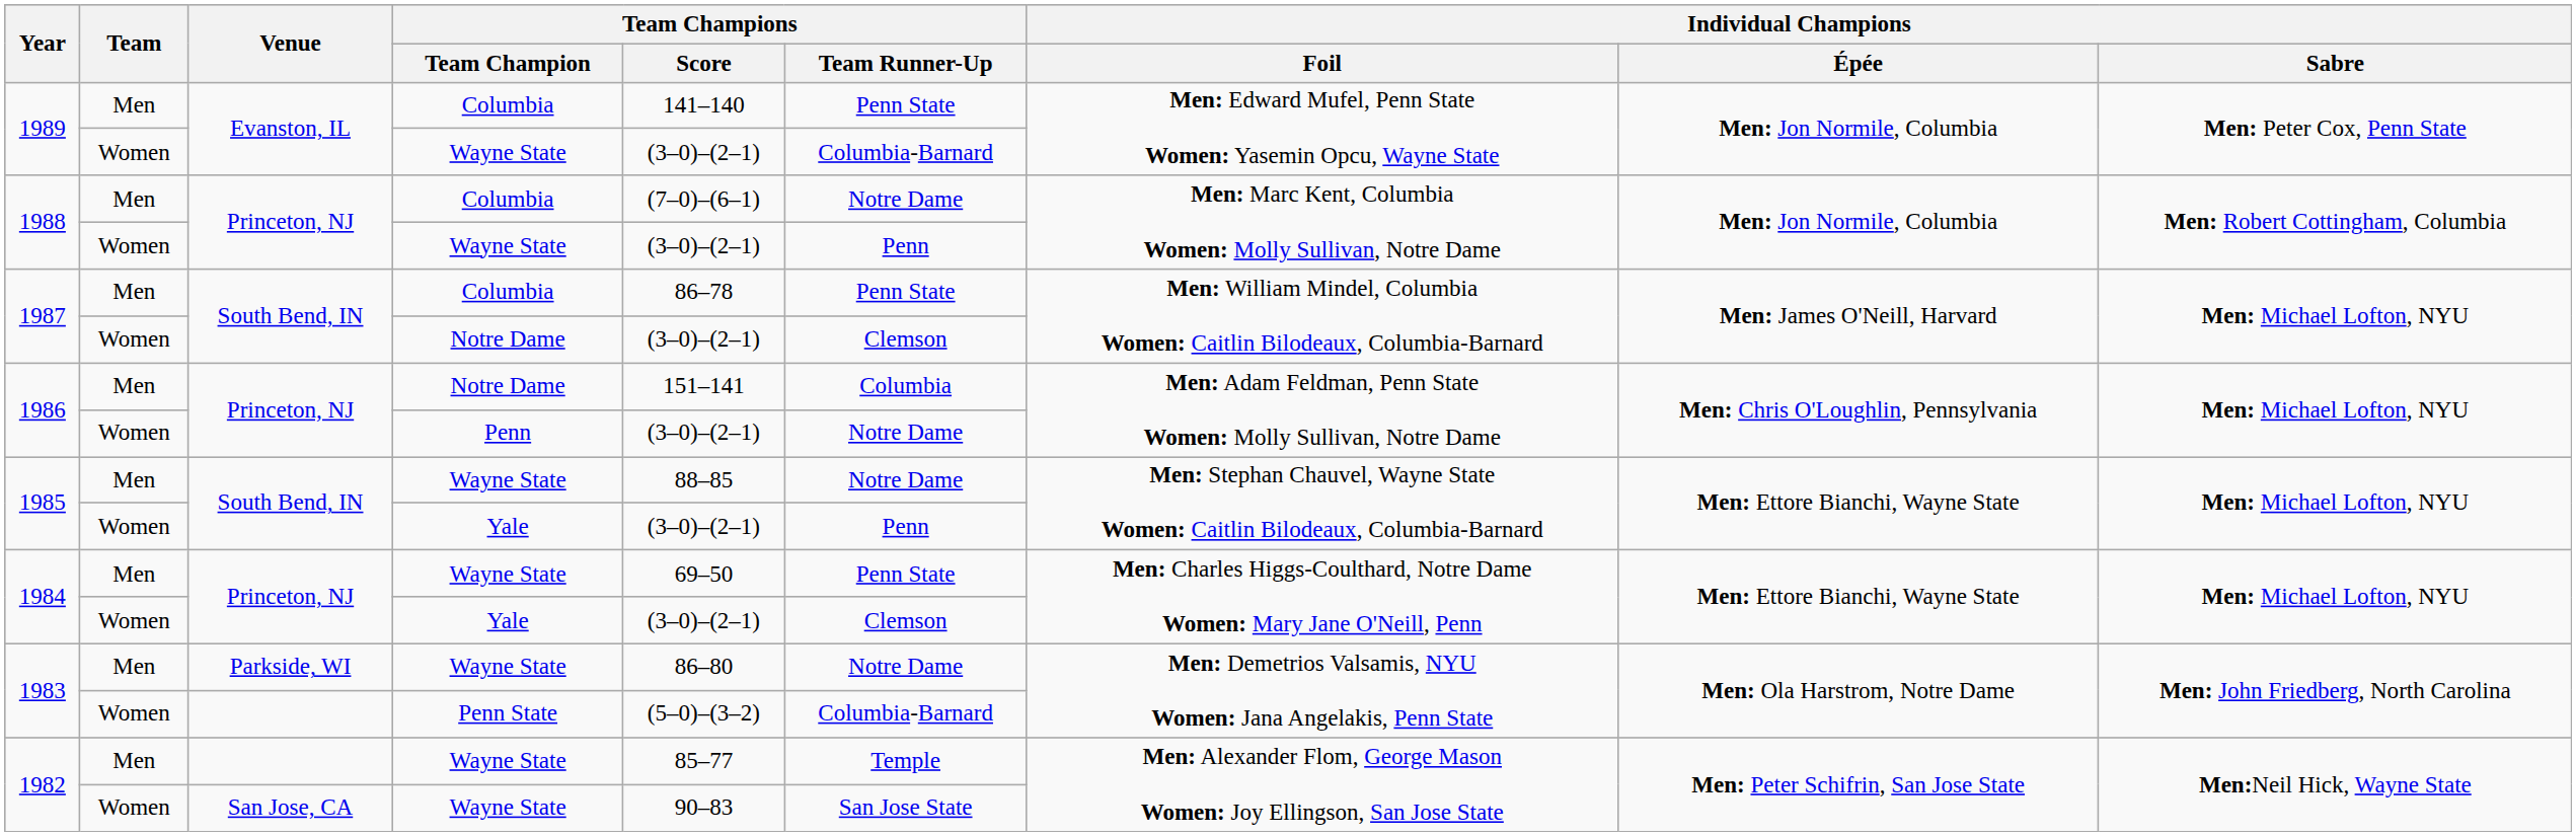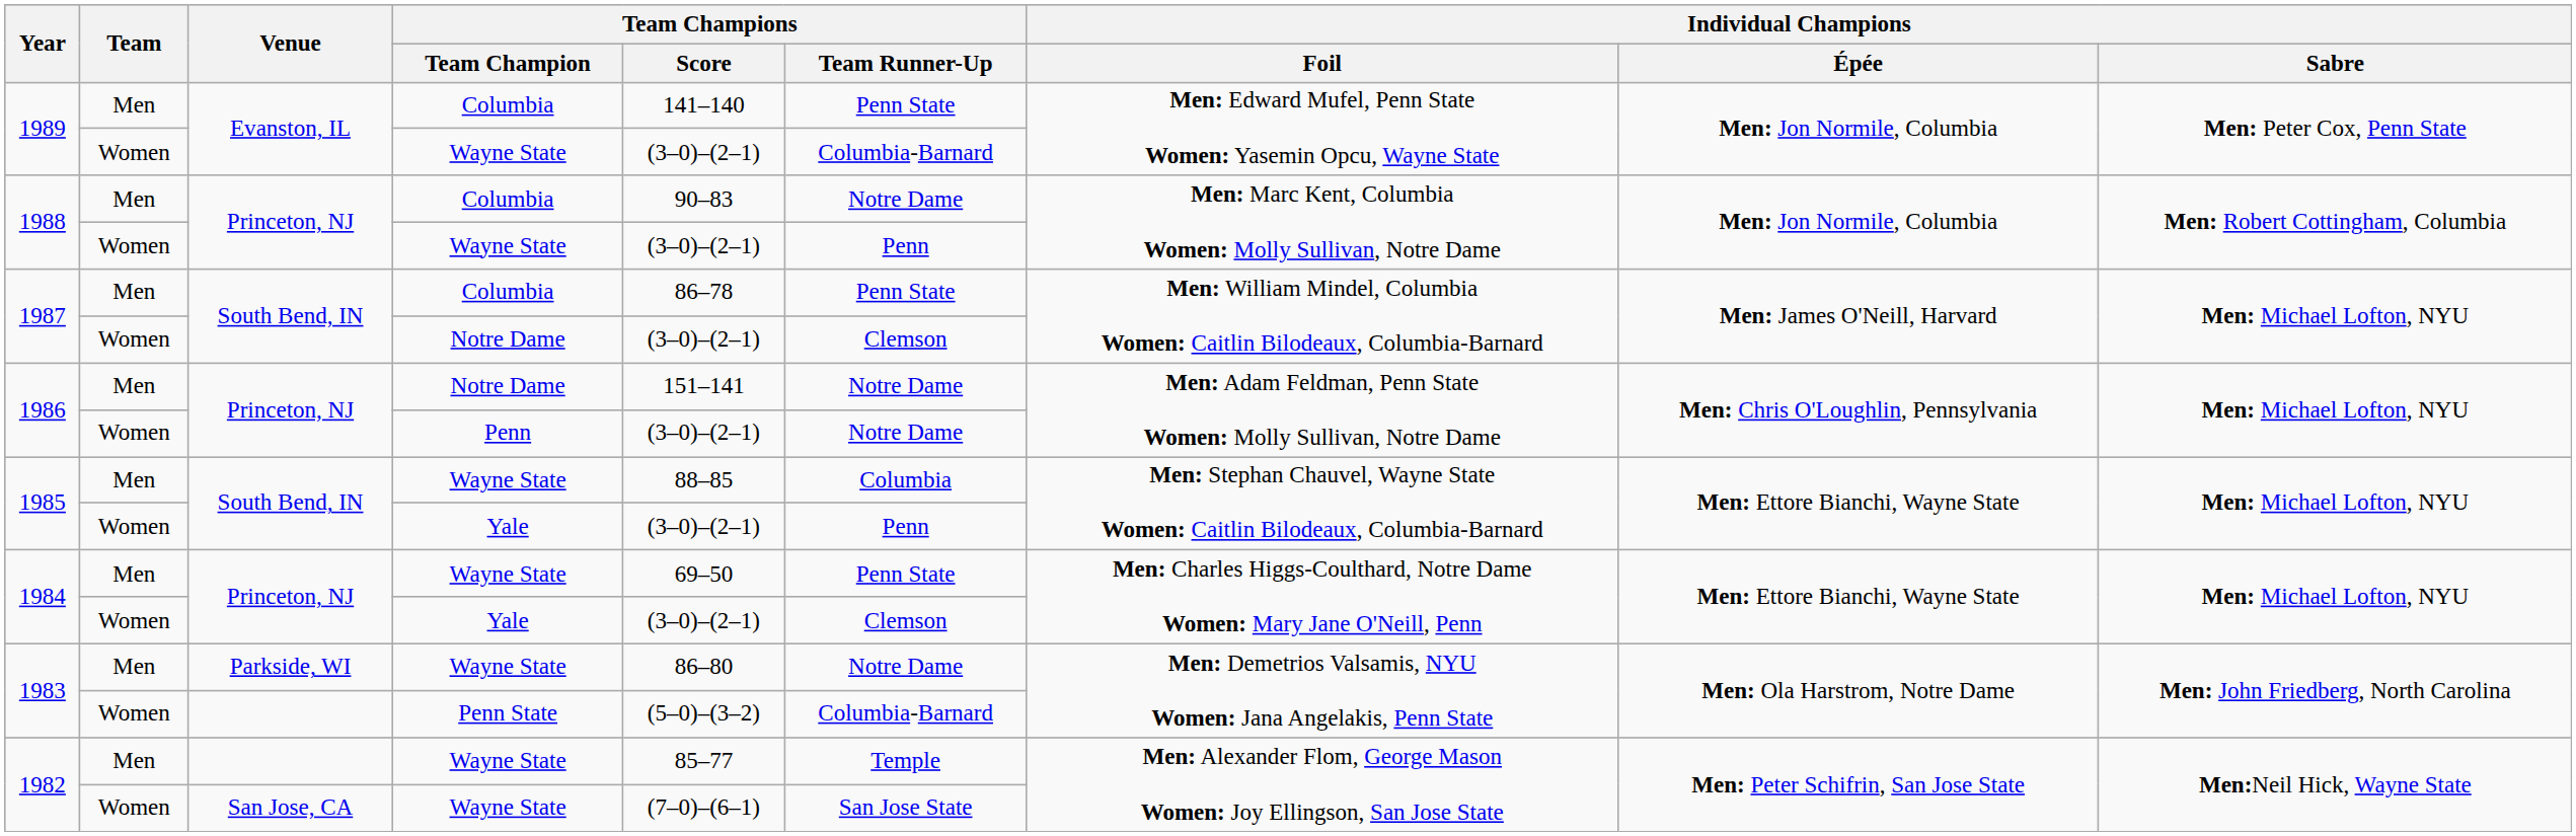 <table class="wikitable" style="font-size:90%; width: 100%; text-align: center;">
 <tr>
 <th rowspan=2>Year</th>
 <th rowspan=2>Team</th>
 <th rowspan=2>Venue</th>
 <th colspan=3>Team Champions</th>
 <th colspan=3>Individual Champions</th>
 </tr>
 <tr>
 <th>Team Champion</th>
 <th>Score</th>
 <th>Team Runner-Up</th>
 <th>Foil</th>
 <th>Épée</th>
 <th>Sabre</th>
 </tr>
 <tr>
 <td rowspan=2><a href='#'>1989</a></td>
 <td>Men</td>
 <td rowspan=2><a href='#'>Evanston, IL</a></td>
 <td><a href='#'>Columbia</a></td>
 <td>141–140</td>
 <td><a href='#'>Penn State</a></td>
 <td rowspan=2><strong>Men:</strong> Edward Mufel, Penn State<br><br><strong>Women:</strong> Yasemin Opcu, <a href='#'>Wayne State</a></td>
 <td rowspan=2><strong>Men:</strong> <a href='#'>Jon Normile</a>, Columbia</td>
 <td rowspan=2><strong>Men:</strong> Peter Cox, <a href='#'>Penn State</a></td>
 </tr>
 <tr>
 <td>Women</td>
 <td><a href='#'>Wayne State</a></td>
 <td>(3–0)–(2–1)</td>
 <td><a href='#'>Columbia</a>-<a href='#'>Barnard</a></td>
 </tr>
 <tr>
 <td rowspan=2><a href='#'>1988</a></td>
 <td>Men</td>
 <td rowspan=2><a href='#'>Princeton, NJ</a></td>
 <td><a href='#'>Columbia</a></td>
-<td>(7–0)–(6–1)</td>
+<td>90–83</td>
 <td><a href='#'>Notre Dame</a></td>
 <td rowspan=2><strong>Men:</strong> Marc Kent, Columbia<br><br><strong>Women:</strong> <a href='#'>Molly Sullivan</a>, Notre Dame</td>
 <td rowspan=2><strong>Men:</strong> <a href='#'>Jon Normile</a>, Columbia</td>
 <td rowspan=2><strong>Men:</strong> <a href='#'>Robert Cottingham</a>, Columbia</td>
 </tr>
 <tr>
 <td>Women</td>
 <td><a href='#'>Wayne State</a></td>
 <td>(3–0)–(2–1)</td>
 <td><a href='#'>Penn</a></td>
 </tr>
 <tr>
 <td rowspan=2><a href='#'>1987</a></td>
 <td>Men</td>
 <td rowspan=2><a href='#'>South Bend, IN</a></td>
 <td><a href='#'>Columbia</a></td>
 <td>86–78</td>
 <td><a href='#'>Penn State</a></td>
 <td rowspan=2><strong>Men:</strong> William Mindel, Columbia<br><br><strong>Women:</strong> <a href='#'>Caitlin Bilodeaux</a>, Columbia-Barnard</td>
 <td rowspan=2><strong>Men:</strong> James O'Neill, Harvard</td>
 <td rowspan=2><strong>Men:</strong> <a href='#'>Michael Lofton</a>, NYU</td>
 </tr>
 <tr>
 <td>Women</td>
 <td><a href='#'>Notre Dame</a></td>
 <td>(3–0)–(2–1)</td>
 <td><a href='#'>Clemson</a></td>
 </tr>
 <tr>
 <td rowspan=2><a href='#'>1986</a></td>
 <td>Men</td>
 <td rowspan=2><a href='#'>Princeton, NJ</a></td>
 <td><a href='#'>Notre Dame</a></td>
 <td>151–141</td>
-<td><a href='#'>Columbia</a></td>
+<td><a href='#'>Notre Dame</a></td>
 <td rowspan=2><strong>Men:</strong> Adam Feldman, Penn State<br><br><strong>Women:</strong> Molly Sullivan, Notre Dame</td>
 <td rowspan=2><strong>Men:</strong> <a href='#'>Chris O'Loughlin</a>, Pennsylvania</td>
 <td rowspan=2><strong>Men:</strong> <a href='#'>Michael Lofton</a>, NYU</td>
 </tr>
 <tr>
 <td>Women</td>
 <td><a href='#'>Penn</a></td>
 <td>(3–0)–(2–1)</td>
 <td><a href='#'>Notre Dame</a></td>
 </tr>
 <tr>
 <td rowspan=2><a href='#'>1985</a></td>
 <td>Men</td>
 <td rowspan=2><a href='#'>South Bend, IN</a></td>
 <td><a href='#'>Wayne State</a></td>
 <td>88–85</td>
-<td><a href='#'>Notre Dame</a></td>
+<td><a href='#'>Columbia</a></td>
 <td rowspan=2><strong>Men:</strong> Stephan Chauvel, Wayne State<br><br><strong>Women:</strong> <a href='#'>Caitlin Bilodeaux</a>, Columbia-Barnard</td>
 <td rowspan=2><strong>Men:</strong> Ettore Bianchi, Wayne State</td>
 <td rowspan=2><strong>Men:</strong> <a href='#'>Michael Lofton</a>, NYU</td>
 </tr>
 <tr>
 <td>Women</td>
 <td><a href='#'>Yale</a></td>
 <td>(3–0)–(2–1)</td>
 <td><a href='#'>Penn</a></td>
 </tr>
 <tr>
 <td rowspan=2><a href='#'>1984</a></td>
 <td>Men</td>
 <td rowspan=2><a href='#'>Princeton, NJ</a></td>
 <td><a href='#'>Wayne State</a></td>
 <td>69–50</td>
 <td><a href='#'>Penn State</a></td>
 <td rowspan=2><strong>Men:</strong> Charles Higgs-Coulthard, Notre Dame<br><br><strong>Women:</strong> <a href='#'>Mary Jane O'Neill</a>, <a href='#'>Penn</a></td>
 <td rowspan=2><strong>Men:</strong> Ettore Bianchi, Wayne State</td>
 <td rowspan=2><strong>Men:</strong> <a href='#'>Michael Lofton</a>, NYU</td>
 </tr>
 <tr>
 <td>Women</td>
 <td><a href='#'>Yale</a></td>
 <td>(3–0)–(2–1)</td>
 <td><a href='#'>Clemson</a></td>
 </tr>
 <tr>
 <td rowspan=2><a href='#'>1983</a></td>
 <td>Men</td>
 <td><a href='#'>Parkside, WI</a></td>
 <td><a href='#'>Wayne State</a></td>
 <td>86–80</td>
 <td><a href='#'>Notre Dame</a></td>
 <td rowspan=2><strong>Men:</strong> Demetrios Valsamis, <a href='#'>NYU</a><br><br><strong>Women:</strong> Jana Angelakis, <a href='#'>Penn State</a></td>
 <td rowspan=2><strong>Men:</strong> Ola Harstrom, Notre Dame</td>
 <td rowspan=2><strong>Men:</strong> <a href='#'>John Friedberg</a>, North Carolina</td>
 </tr>
 <tr>
 <td>Women</td>
 <td></td>
 <td><a href='#'>Penn State</a></td>
 <td>(5–0)–(3–2)</td>
 <td><a href='#'>Columbia</a>-<a href='#'>Barnard</a></td>
 </tr>
 <tr>
 <td rowspan=2><a href='#'>1982</a></td>
 <td>Men</td>
 <td></td>
 <td><a href='#'>Wayne State</a></td>
 <td>85–77</td>
 <td><a href='#'>Temple</a></td>
 <td rowspan=2><strong>Men:</strong> Alexander Flom, <a href='#'>George Mason</a><br><br><strong>Women:</strong> Joy Ellingson, <a href='#'>San Jose State</a></td>
 <td rowspan=2><strong>Men:</strong> <a href='#'>Peter Schifrin</a>, <a href='#'>San Jose State</a></td>
 <td rowspan=2><strong>Men:</strong>Neil Hick, <a href='#'>Wayne State</a></td>
 </tr>
 <tr>
 <td>Women</td>
 <td><a href='#'>San Jose, CA</a></td>
 <td><a href='#'>Wayne State</a></td>
-<td>90–83</td>
+<td>(7–0)–(6–1)</td>
 <td><a href='#'>San Jose State</a></td>
 </tr>
 </table>
